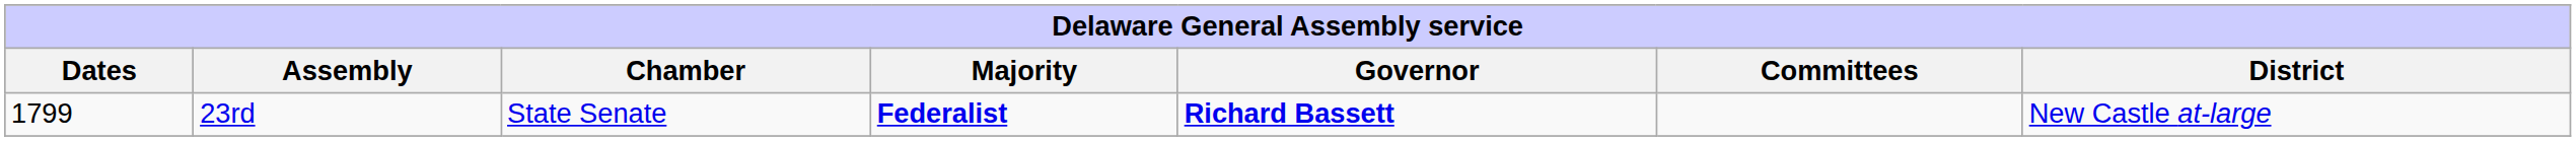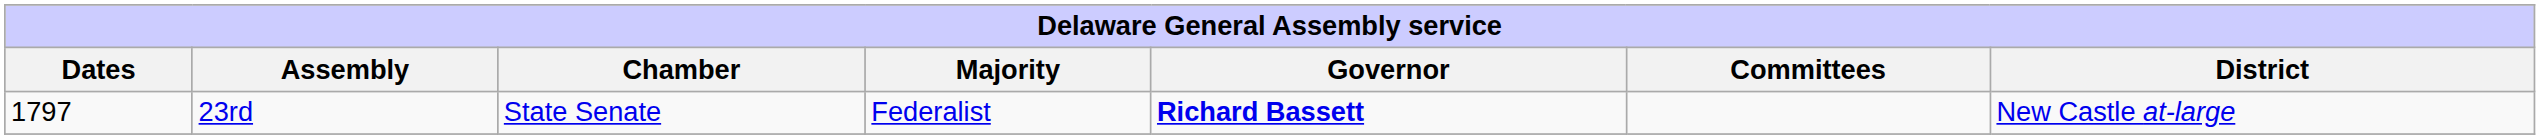 <table class=wikitable style="width: 94%" style="text-align: center;" align="center">
 <tr bgcolor=#cccccc>
 <th colspan=7 style="background: #ccccff;">Delaware General Assembly service</th>
 </tr>
 <tr>
 <th><strong>Dates</strong></th>
 <th><strong>Assembly</strong></th>
 <th><strong>Chamber</strong></th>
 <th><strong>Majority</strong></th>
 <th><strong>Governor</strong></th>
 <th><strong>Committees</strong></th>
 <th><strong>District</strong></th>
 </tr>
 <tr>
-<td>1799</td>
+<td>1797</td>
 <td><a href='#'>23rd</a></td>
 <td><a href='#'>State Senate</a></td>
-<td><strong><a href='#'>Federalist</a></strong></td>
+<td><a href='#'>Federalist</a></td>
 <td><strong><a href='#'>Richard Bassett</a></strong></td>
 <td></td>
 <td><a href='#'>New Castle <em>at-large</em></a></td>
 </tr>
 </table>
